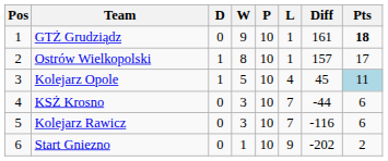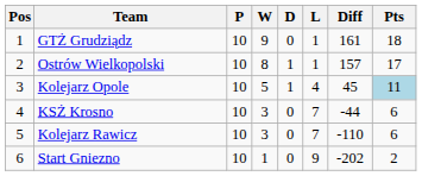 <table class="wikitable" style="font-size: 100%">
 <tr>
 <th width=20>Pos</th>
 <th width=200>Team</th>
+<th width=20>P</th>
+<th width=20>W</th>
 <th width=20>D</th>
-<th width=20>W</th>
-<th width=20>P</th>
 <th width=20>L</th>
 <th width=40>Diff</th>
 <th width=40>Pts</th>
 </tr>
 <tr align=center>
 <td>1</td>
 <td align="left"><a href='#'>GTŻ Grudziądz</a></td>
+<td>10</td>
+<td>9</td>
 <td>0</td>
-<td>9</td>
-<td>10</td>
 <td>1</td>
 <td>161</td>
-<td><strong>18</strong></td>
+<td>18</td>
 </tr>
 <tr align=center>
 <td>2</td>
 <td align="left"><a href='#'>Ostrów Wielkopolski</a></td>
+<td>10</td>
+<td>8</td>
 <td>1</td>
-<td>8</td>
-<td>10</td>
 <td>1</td>
 <td>157</td>
 <td>17</td>
 </tr>
 <tr align=center>
 <td>3</td>
 <td align="left"><a href='#'>Kolejarz Opole</a></td>
+<td>10</td>
+<td>5</td>
 <td>1</td>
-<td>5</td>
-<td>10</td>
 <td>4</td>
 <td>45</td>
 <td style="background: lightblue;">11</td>
 </tr>
 <tr align=center>
 <td>4</td>
 <td align="left"><a href='#'>KSŻ Krosno</a></td>
+<td>10</td>
+<td>3</td>
 <td>0</td>
-<td>3</td>
-<td>10</td>
 <td>7</td>
 <td>-44</td>
 <td>6</td>
 </tr>
 <tr align=center>
 <td>5</td>
 <td align="left"><a href='#'>Kolejarz Rawicz</a></td>
+<td>10</td>
+<td>3</td>
 <td>0</td>
-<td>3</td>
-<td>10</td>
 <td>7</td>
-<td>-116</td>
+<td>-110</td>
 <td>6</td>
 </tr>
 <tr align=center>
 <td>6</td>
 <td align="left"><a href='#'>Start Gniezno</a></td>
+<td>10</td>
+<td>1</td>
 <td>0</td>
-<td>1</td>
-<td>10</td>
 <td>9</td>
 <td>-202</td>
 <td>2</td>
 </tr>
 </table>
